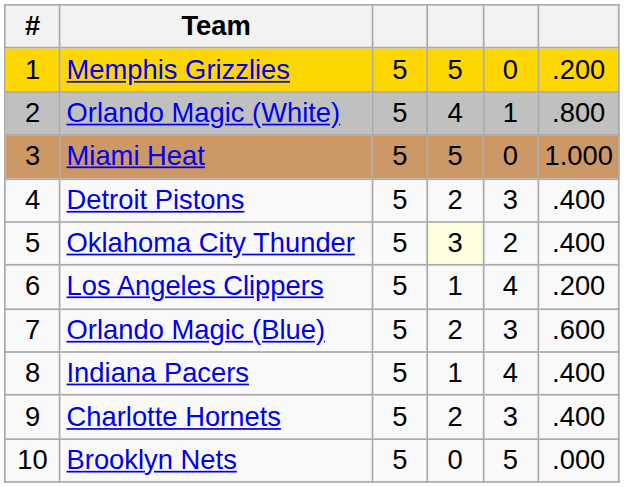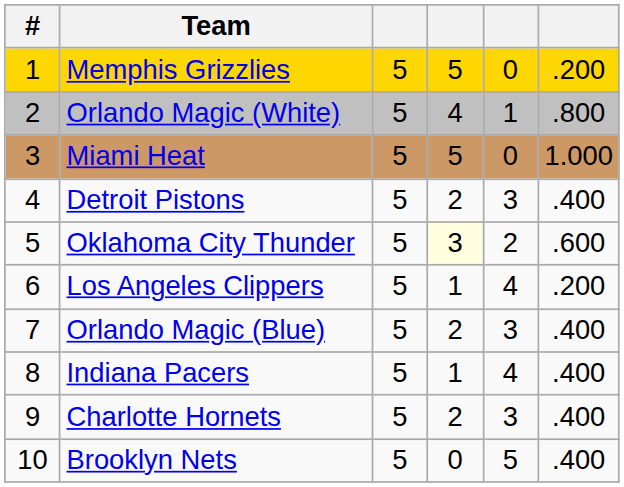 <table class="wikitable" style="text-align:center">
 <tr>
 <th width="25px">#</th>
 <th width="175px">Team</th>
 <th width="25px"></th>
 <th width="25px"></th>
 <th width="25px"></th>
 <th width="25px"></th>
 </tr>
 <tr style="background:gold;">
 <td>1</td>
 <td align="left"><a href='#'>Memphis Grizzlies</a></td>
 <td>5</td>
 <td>5</td>
 <td>0</td>
 <td>.200</td>
 </tr>
 <tr style="background:silver;">
 <td>2</td>
 <td align="left"><a href='#'>Orlando Magic (White)</a></td>
 <td>5</td>
 <td>4</td>
 <td>1</td>
 <td>.800</td>
 </tr>
 <tr style="background:#c96;">
 <td>3</td>
 <td align="left"><a href='#'>Miami Heat</a></td>
 <td>5</td>
 <td>5</td>
 <td>0</td>
 <td>1.000</td>
 </tr>
 <tr>
 <td>4</td>
 <td align="left"><a href='#'>Detroit Pistons</a></td>
 <td>5</td>
 <td>2</td>
 <td>3</td>
 <td>.400</td>
 </tr>
 <tr>
 <td>5</td>
 <td align="left"><a href='#'>Oklahoma City Thunder</a></td>
 <td>5</td>
 <td style="background: lightyellow;">3</td>
 <td>2</td>
-<td>.400</td>
+<td>.600</td>
 </tr>
 <tr>
 <td>6</td>
 <td align="left"><a href='#'>Los Angeles Clippers</a></td>
 <td>5</td>
 <td>1</td>
 <td>4</td>
 <td>.200</td>
 </tr>
 <tr>
 <td>7</td>
 <td align="left"><a href='#'>Orlando Magic (Blue)</a></td>
 <td>5</td>
 <td>2</td>
 <td>3</td>
-<td>.600</td>
+<td>.400</td>
 </tr>
 <tr>
 <td>8</td>
 <td align="left"><a href='#'>Indiana Pacers</a></td>
 <td>5</td>
 <td>1</td>
 <td>4</td>
 <td>.400</td>
 </tr>
 <tr>
 <td>9</td>
 <td align="left"><a href='#'>Charlotte Hornets</a></td>
 <td>5</td>
 <td>2</td>
 <td>3</td>
 <td>.400</td>
 </tr>
 <tr>
 <td>10</td>
 <td align="left"><a href='#'>Brooklyn Nets</a></td>
 <td>5</td>
 <td>0</td>
 <td>5</td>
-<td>.000</td>
+<td>.400</td>
 </tr>
 </table>
